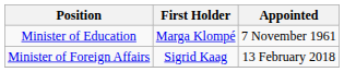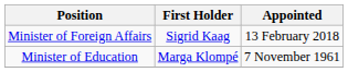 <table class="wikitable" style="text-align:center">
 <tr>
 <th>Position</th>
 <th>First Holder</th>
 <th>Appointed</th>
 </tr>
 <tr>
+<td><a href='#'>Minister of Foreign Affairs</a></td>
+<td><a href='#'>Sigrid Kaag</a></td>
+<td>13 February 2018</td>
+</tr>
+<tr>
 <td><a href='#'>Minister of Education</a></td>
 <td><a href='#'>Marga Klompé</a></td>
 <td>7 November 1961</td>
 </tr>
 <tr>
-<td><a href='#'>Minister of Foreign Affairs</a></td>
-<td><a href='#'>Sigrid Kaag</a></td>
-<td>13 February 2018</td>
-</tr>
-<tr>
 </tr>
 </table>
